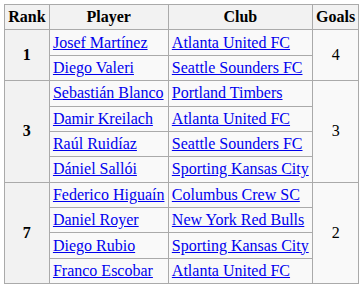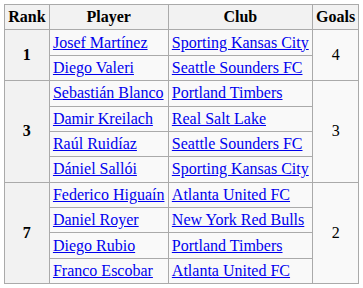 <table class="wikitable" style="text-align:left">
 <tr>
 <th>Rank</th>
 <th>Player</th>
 <th>Club</th>
 <th>Goals</th>
 </tr>
 <tr>
 <th rowspan="2" style="text-align:center">1</th>
 <td> <a href='#'>Josef Martínez</a></td>
-<td><a href='#'>Atlanta United FC</a></td>
+<td><a href='#'>Sporting Kansas City</a></td>
 <td rowspan="2" style="text-align:center">4</td>
 </tr>
 <tr>
 <td> <a href='#'>Diego Valeri</a></td>
 <td><a href='#'>Seattle Sounders FC</a></td>
 </tr>
 <tr>
 <th rowspan="4" style="text-align:center">3</th>
 <td> <a href='#'>Sebastián Blanco</a></td>
 <td><a href='#'>Portland Timbers</a></td>
 <td rowspan="4" style="text-align:center">3</td>
 </tr>
 <tr>
 <td> <a href='#'>Damir Kreilach</a></td>
-<td><a href='#'>Atlanta United FC</a></td>
+<td><a href='#'>Real Salt Lake</a></td>
 </tr>
 <tr>
 <td> <a href='#'>Raúl Ruidíaz</a></td>
 <td><a href='#'>Seattle Sounders FC</a></td>
 </tr>
 <tr>
 <td> <a href='#'>Dániel Sallói</a></td>
 <td><a href='#'>Sporting Kansas City</a></td>
 </tr>
 <tr>
 <th rowspan="4" style="text-align:center">7</th>
 <td> <a href='#'>Federico Higuaín</a></td>
-<td><a href='#'>Columbus Crew SC</a></td>
+<td><a href='#'>Atlanta United FC</a></td>
 <td rowspan="4" style="text-align:center">2</td>
 </tr>
 <tr>
 <td> <a href='#'>Daniel Royer</a></td>
 <td><a href='#'>New York Red Bulls</a></td>
 </tr>
 <tr>
 <td> <a href='#'>Diego Rubio</a></td>
-<td><a href='#'>Sporting Kansas City</a></td>
+<td><a href='#'>Portland Timbers</a></td>
 </tr>
 <tr>
 <td> <a href='#'>Franco Escobar</a></td>
 <td><a href='#'>Atlanta United FC</a></td>
 </tr>
 <tr>
 </tr>
 </table>
